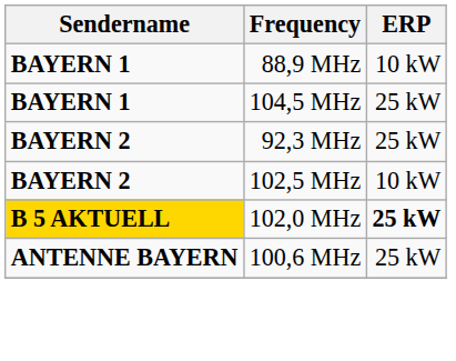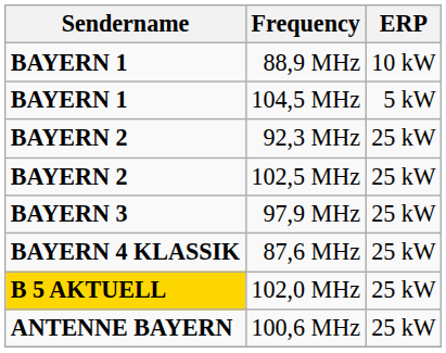 <table class="wikitable">
 <tr style="background:#ccc;">
 <th>Sendername</th>
 <th>Frequency</th>
 <th>ERP</th>
 </tr>
 <tr>
 <td><strong>BAYERN 1</strong></td>
 <td align="right">88,9 MHz</td>
 <td align="right">10 kW</td>
 </tr>
 <tr>
 <td><strong>BAYERN 1</strong></td>
 <td align="right">104,5 MHz</td>
-<td align="right">25 kW</td>
+<td align="right">5 kW</td>
 </tr>
 <tr>
 <td><strong>BAYERN 2</strong></td>
 <td align="right">92,3 MHz</td>
 <td align="right">25 kW</td>
 </tr>
 <tr>
 <td><strong>BAYERN 2</strong></td>
 <td align="right">102,5 MHz</td>
-<td align="right">10 kW</td>
+<td align="right">25 kW</td>
+</tr>
+<tr>
+<td><strong>BAYERN 3</strong></td>
+<td align="right">97,9 MHz</td>
+<td align="right">25 kW</td>
+</tr>
+<tr>
+<td><strong>BAYERN 4 KLASSIK</strong></td>
+<td align="right">87,6 MHz</td>
+<td align="right">25 kW</td>
 </tr>
 <tr>
 <td style="background: gold;"><strong>B 5 AKTUELL</strong></td>
 <td align="right">102,0 MHz</td>
-<td align="right"><strong>25 kW</strong></td>
+<td align="right">25 kW</td>
 </tr>
 <tr>
 <td><strong>ANTENNE BAYERN</strong></td>
 <td align="right">100,6 MHz</td>
 <td align="right">25 kW</td>
 </tr>
 <tr>
 </tr>
 </table>
